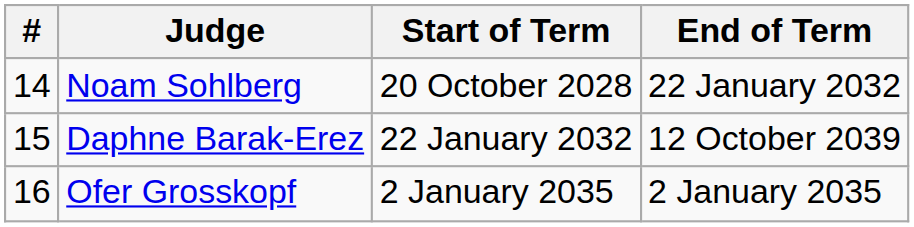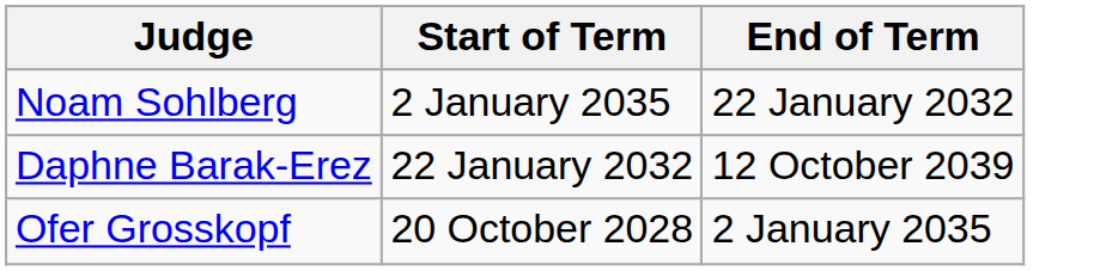 <table class="wikitable">
 <tr>
-<th>#</th>
 <th>Judge</th>
 <th>Start of Term</th>
 <th>End of Term</th>
 </tr>
 <tr>
-<td>14</td>
 <td><a href='#'>Noam Sohlberg</a></td>
-<td>20 October 2028</td>
+<td>2 January 2035</td>
 <td>22 January 2032</td>
 </tr>
 <tr>
-<td>15</td>
 <td><a href='#'>Daphne Barak-Erez</a></td>
 <td>22 January 2032</td>
 <td>12 October 2039</td>
 </tr>
 <tr>
-<td>16</td>
 <td><a href='#'>Ofer Grosskopf</a></td>
-<td>2 January 2035</td>
+<td>20 October 2028</td>
 <td>2 January 2035</td>
 </tr>
 </table>
